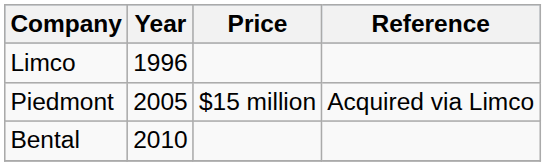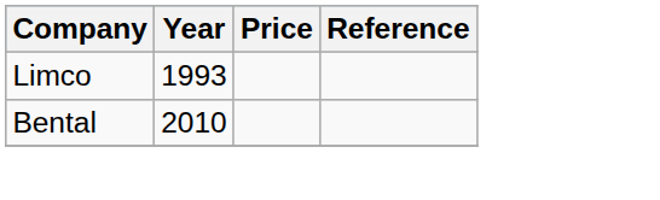 <table class="wikitable">
 <tr style="background:#b0c4de; text-align:center;">
 <th>Company</th>
 <th>Year</th>
 <th>Price</th>
 <th>Reference</th>
 </tr>
 <tr>
 <td>Limco</td>
-<td>1996</td>
+<td>1993</td>
 <td> </td>
 <td></td>
-</tr>
-<tr>
-<td>Piedmont</td>
-<td>2005</td>
-<td>$15 million</td>
-<td>Acquired via Limco</td>
 </tr>
 <tr>
 <td>Bental</td>
 <td>2010</td>
 <td> </td>
 <td></td>
 </tr>
 <tr>
 </tr>
 </table>
